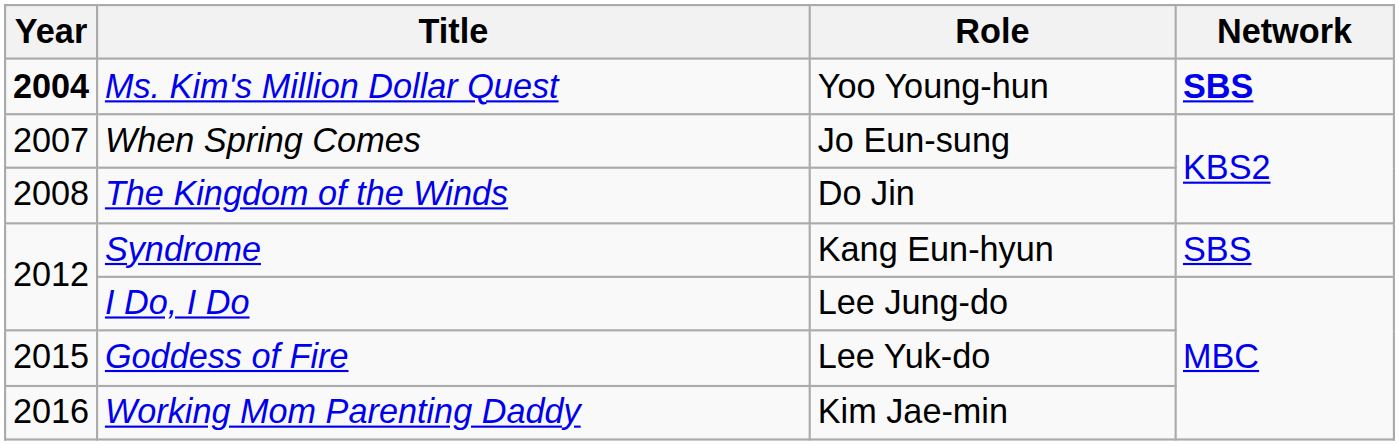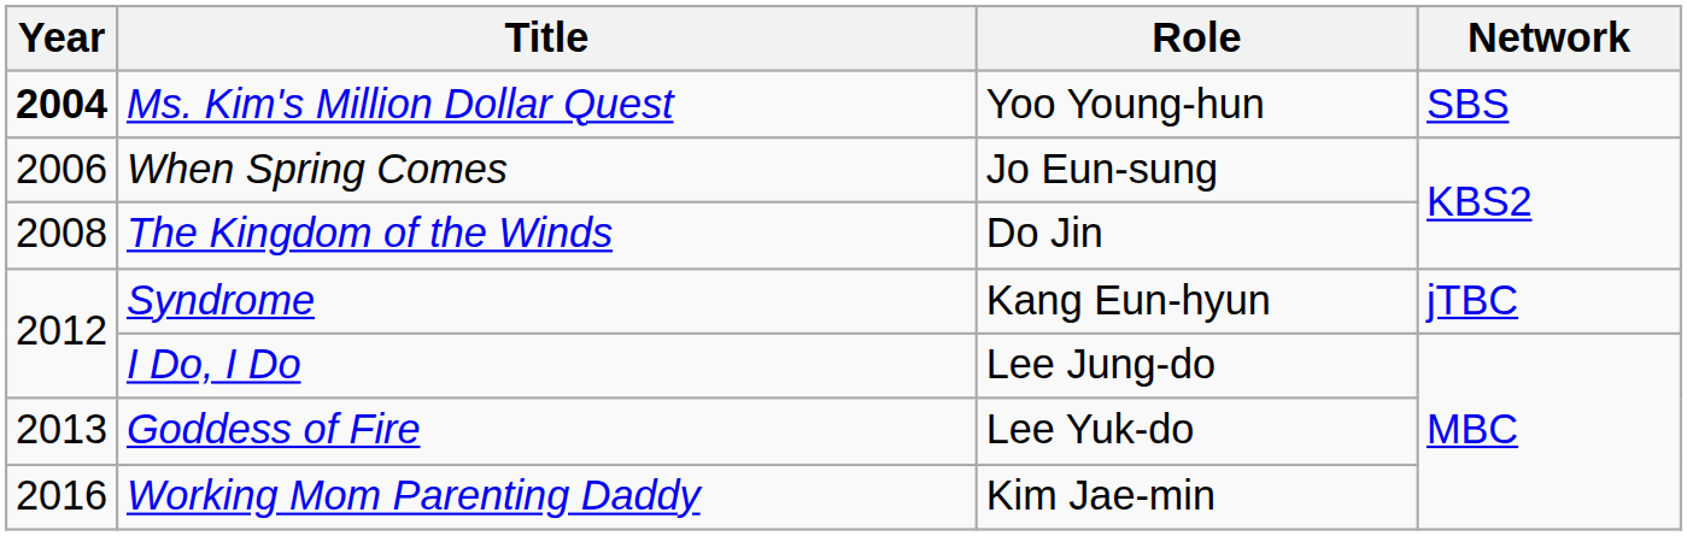 <table class="wikitable" style="width:650px">
 <tr>
 <th width=10>Year</th>
 <th>Title</th>
 <th>Role</th>
 <th>Network</th>
 </tr>
 <tr>
 <td><strong>2004</strong></td>
 <td><em><a href='#'>Ms. Kim's Million Dollar Quest</a></em></td>
 <td>Yoo Young-hun</td>
-<td><strong><a href='#'>SBS</a></strong></td>
+<td><a href='#'>SBS</a></td>
 </tr>
 <tr>
-<td>2007</td>
+<td>2006</td>
 <td><em>When Spring Comes</em></td>
 <td>Jo Eun-sung</td>
 <td rowspan=2><a href='#'>KBS2</a></td>
 </tr>
 <tr>
 <td>2008</td>
 <td><em><a href='#'>The Kingdom of the Winds</a></em></td>
 <td>Do Jin</td>
 </tr>
 <tr>
 <td rowspan=2>2012</td>
 <td><em><a href='#'>Syndrome</a></em></td>
 <td>Kang Eun-hyun</td>
-<td><a href='#'>SBS</a></td>
+<td><a href='#'>jTBC</a></td>
 </tr>
 <tr>
 <td><em><a href='#'>I Do, I Do</a></em></td>
 <td>Lee Jung-do</td>
 <td rowspan=3><a href='#'>MBC</a></td>
 </tr>
 <tr>
-<td>2015</td>
+<td>2013</td>
 <td><em><a href='#'>Goddess of Fire</a></em></td>
 <td>Lee Yuk-do</td>
 </tr>
 <tr>
 <td>2016</td>
 <td><em><a href='#'>Working Mom Parenting Daddy</a></em></td>
 <td>Kim Jae-min</td>
 </tr>
 </table>
